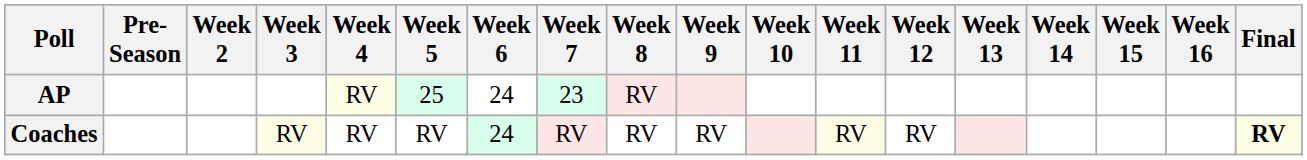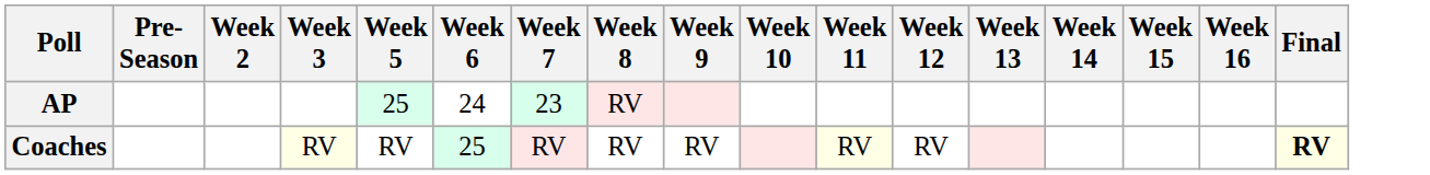 <table class="wikitable" style="white-space:nowrap;font-size:90%">
 <tr>
 <th>Poll</th>
 <th>Pre-<br>Season</th>
 <th>Week<br>2</th>
 <th>Week<br>3</th>
-<th>Week<br>4</th>
 <th>Week<br>5</th>
 <th>Week<br>6</th>
 <th>Week<br>7</th>
 <th>Week<br>8</th>
 <th>Week<br>9</th>
 <th>Week<br>10</th>
 <th>Week<br>11</th>
 <th>Week<br>12</th>
 <th>Week<br>13</th>
 <th>Week<br>14</th>
 <th>Week<br>15</th>
 <th>Week<br>16</th>
 <th>Final</th>
 </tr>
 <tr style="text-align:center;">
 <th>AP</th>
 <td style="background:#FFF;"></td>
 <td style="background:#FFF;"></td>
 <td style="background:#FFF;"></td>
-<td style="background:#FFFFE6;">RV</td>
 <td style="background:#D8FFEB;">25</td>
 <td style="background:#FFF;">24</td>
 <td style="background:#D8FFEB;">23</td>
 <td style="background:#FFE6E6;">RV</td>
 <td style="background:#FFE6E6;"></td>
 <td style="background:#FFF;"></td>
 <td style="background:#FFF;"></td>
 <td style="background:#FFF;"></td>
 <td style="background:#FFF;"></td>
 <td style="background:#FFF;"></td>
 <td style="background:#FFF;"></td>
 <td style="background:#FFF;"></td>
 <td style="background:#FFF;"></td>
 </tr>
 <tr style="text-align:center;">
 <th>Coaches</th>
 <td style="background:#FFF;"></td>
 <td style="background:#FFF;"></td>
 <td style="background:#FFFFE6;">RV</td>
 <td style="background:#FFF;">RV</td>
-<td style="background:#FFF;">RV</td>
-<td style="background:#D8FFEB;">24</td>
+<td style="background:#D8FFEB;">25</td>
 <td style="background:#FFE6E6;">RV</td>
 <td style="background:#FFF;">RV</td>
 <td style="background:#FFF;">RV</td>
 <td style="background:#FFE6E6;"></td>
 <td style="background:#FFFFE6;">RV</td>
 <td style="background:#FFF;">RV</td>
 <td style="background:#FFE6E6;"></td>
 <td style="background:#FFF;"></td>
 <td style="background:#FFF;"></td>
 <td style="background:#FFF;"></td>
 <td style="background:#FFFFE6;"><strong>RV</strong></td>
 </tr>
 </table>
